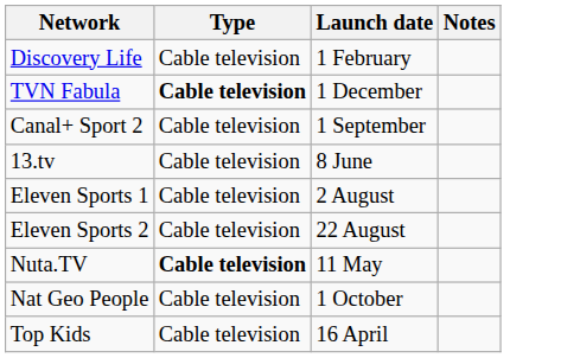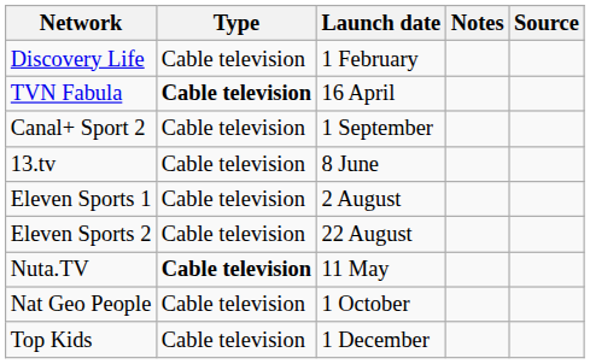 <table class="wikitable sortable">
 <tr>
 <th>Network</th>
 <th>Type</th>
 <th>Launch date</th>
 <th>Notes</th>
+<th>Source</th>
 </tr>
 <tr>
 <td><a href='#'>Discovery Life</a></td>
 <td>Cable television</td>
 <td>1 February</td>
 <td></td>
+<td></td>
 </tr>
 <tr>
 <td><a href='#'>TVN Fabula</a></td>
 <td><strong>Cable television</strong></td>
-<td>1 December</td>
+<td>16 April</td>
+<td></td>
 <td></td>
 </tr>
 <tr>
 <td>Canal+ Sport 2</td>
 <td>Cable television</td>
 <td>1 September</td>
 <td></td>
+<td></td>
 </tr>
 <tr>
 <td>13.tv</td>
 <td>Cable television</td>
 <td>8 June</td>
+<td></td>
 <td></td>
 </tr>
 <tr>
 <td>Eleven Sports 1</td>
 <td>Cable television</td>
 <td>2 August</td>
 <td></td>
+<td></td>
 </tr>
 <tr>
 <td>Eleven Sports 2</td>
 <td>Cable television</td>
 <td>22 August</td>
+<td></td>
 <td></td>
 </tr>
 <tr>
 <td>Nuta.TV</td>
 <td><strong>Cable television</strong></td>
 <td>11 May</td>
 <td></td>
+<td></td>
 </tr>
 <tr>
 <td>Nat Geo People</td>
 <td>Cable television</td>
 <td>1 October</td>
 <td></td>
+<td></td>
 </tr>
 <tr>
 <td>Top Kids</td>
 <td>Cable television</td>
-<td>16 April</td>
+<td>1 December</td>
+<td></td>
 <td></td>
 </tr>
 </table>
